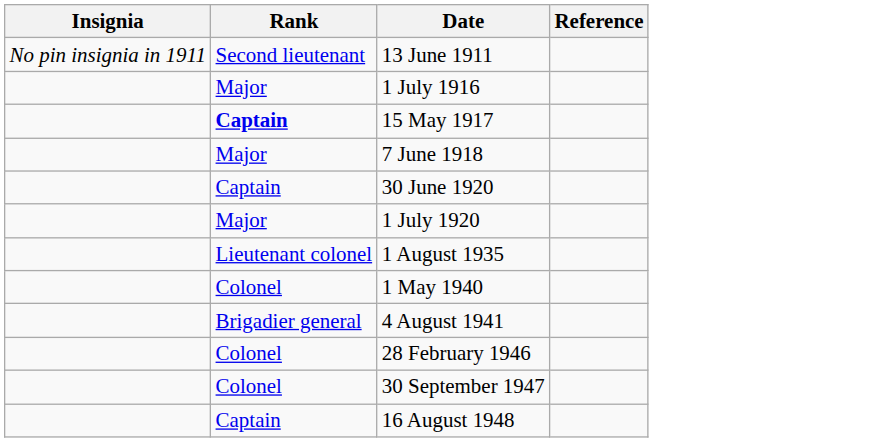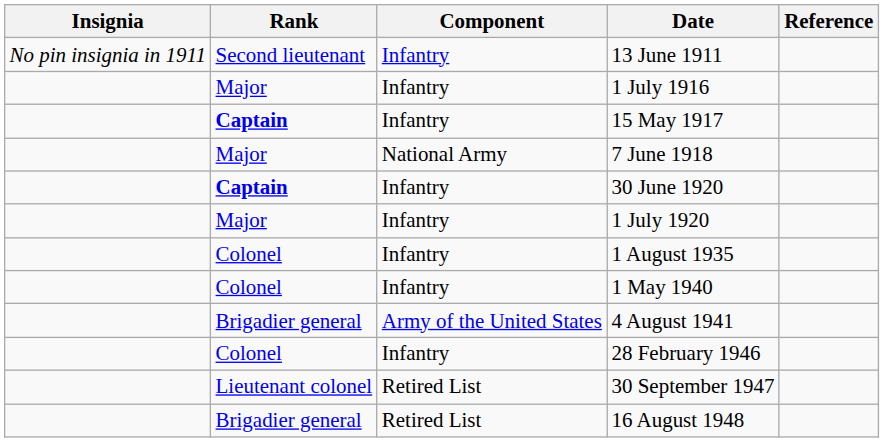 <table class="wikitable">
 <tr>
 <th>Insignia</th>
 <th>Rank</th>
+<th>Component</th>
 <th>Date</th>
 <th>Reference</th>
 </tr>
 <tr>
 <td><em>No pin insignia in 1911</em></td>
 <td><a href='#'>Second lieutenant</a></td>
+<td><a href='#'>Infantry</a></td>
 <td>13 June 1911</td>
 <td></td>
 </tr>
 <tr>
 <td></td>
 <td><a href='#'>Major</a></td>
+<td>Infantry</td>
 <td>1 July 1916</td>
 <td></td>
 </tr>
 <tr>
 <td></td>
 <td><strong><a href='#'>Captain</a></strong></td>
+<td>Infantry</td>
 <td>15 May 1917</td>
 <td></td>
 </tr>
 <tr>
 <td></td>
 <td><a href='#'>Major</a></td>
+<td>National Army</td>
 <td>7 June 1918</td>
 <td></td>
 </tr>
 <tr>
 <td></td>
-<td><a href='#'>Captain</a></td>
+<td><strong><a href='#'>Captain</a></strong></td>
+<td>Infantry</td>
 <td>30 June 1920</td>
 <td></td>
 </tr>
 <tr>
 <td></td>
 <td><a href='#'>Major</a></td>
+<td>Infantry</td>
 <td>1 July 1920</td>
 <td></td>
 </tr>
 <tr>
 <td></td>
-<td><a href='#'>Lieutenant colonel</a></td>
+<td><a href='#'>Colonel</a></td>
+<td>Infantry</td>
 <td>1 August 1935</td>
 <td></td>
 </tr>
 <tr>
 <td></td>
 <td><a href='#'>Colonel</a></td>
+<td>Infantry</td>
 <td>1 May 1940</td>
 <td></td>
 </tr>
 <tr>
 <td></td>
 <td><a href='#'>Brigadier general</a></td>
+<td><a href='#'>Army of the United States</a></td>
 <td>4 August 1941</td>
 <td></td>
 </tr>
 <tr>
 <td></td>
 <td><a href='#'>Colonel</a></td>
+<td>Infantry</td>
 <td>28 February 1946</td>
 <td></td>
 </tr>
 <tr>
 <td></td>
-<td><a href='#'>Colonel</a></td>
+<td><a href='#'>Lieutenant colonel</a></td>
+<td>Retired List</td>
 <td>30 September 1947</td>
 <td></td>
 </tr>
 <tr>
 <td></td>
-<td><a href='#'>Captain</a></td>
+<td><a href='#'>Brigadier general</a></td>
+<td>Retired List</td>
 <td>16 August 1948</td>
 <td></td>
 </tr>
 </table>
